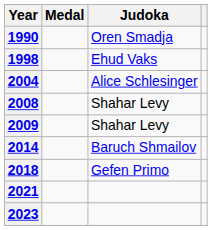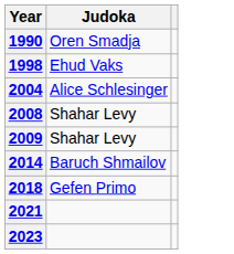 <table class="wikitable sortable">
 <tr>
 <th>Year</th>
-<th>Medal</th>
 <th>Judoka</th>
 <th class=unsortable></th>
 </tr>
 <tr>
 <th><a href='#'>1990</a></th>
-<td align=center></td>
 <td><a href='#'>Oren Smadja</a></td>
 <td></td>
 </tr>
 <tr>
 <th><a href='#'>1998</a></th>
-<td align=center></td>
 <td><a href='#'>Ehud Vaks</a></td>
 <td></td>
 </tr>
 <tr>
 <th><a href='#'>2004</a></th>
-<td align=center></td>
 <td><a href='#'>Alice Schlesinger</a></td>
 <td></td>
 </tr>
 <tr>
 <th><a href='#'>2008</a></th>
-<td align=center></td>
 <td>Shahar Levy</td>
 <td></td>
 </tr>
 <tr>
 <th><a href='#'>2009</a></th>
-<td align=center></td>
 <td>Shahar Levy</td>
 <td></td>
 </tr>
 <tr>
 <th><a href='#'>2014</a></th>
-<td align=center></td>
 <td><a href='#'>Baruch Shmailov</a></td>
 <td></td>
 </tr>
 <tr>
 <th><a href='#'>2018</a></th>
-<td align=center></td>
 <td><a href='#'>Gefen Primo</a></td>
 <td></td>
 </tr>
 <tr>
 <th><a href='#'>2021</a></th>
-<td align=center></td>
 <td></td>
 <td></td>
 </tr>
 <tr>
 <th><a href='#'>2023</a></th>
-<td align=center></td>
 <td></td>
 <td></td>
 </tr>
 </table>
